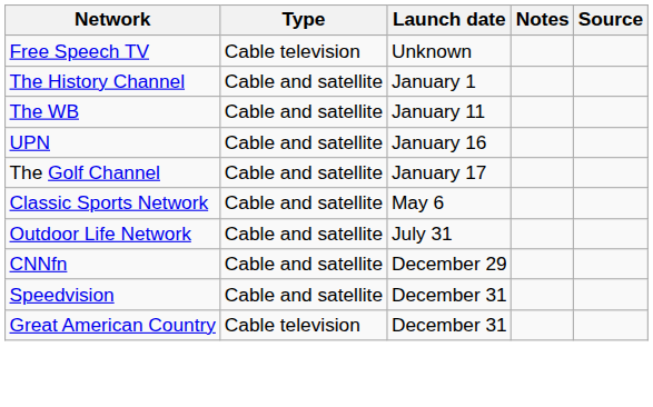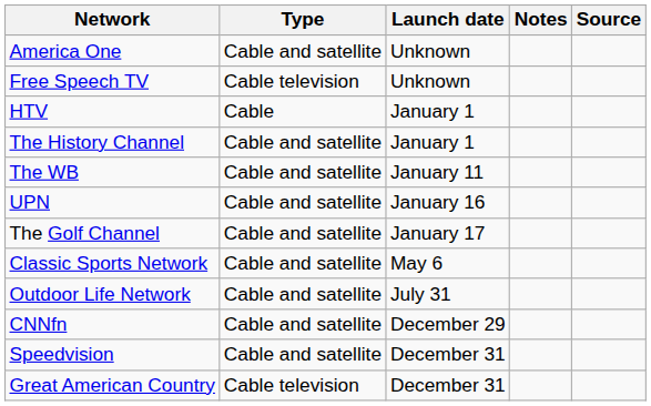 <table class="wikitable sortable">
 <tr>
 <th>Network</th>
 <th>Type</th>
 <th>Launch date</th>
 <th>Notes</th>
 <th>Source</th>
 </tr>
 <tr>
+<td><a href='#'>America One</a></td>
+<td>Cable and satellite</td>
+<td>Unknown</td>
+<td></td>
+<td></td>
+</tr>
+<tr>
 <td><a href='#'>Free Speech TV</a></td>
 <td>Cable television</td>
 <td>Unknown</td>
+<td></td>
+<td></td>
+</tr>
+<tr>
+<td><a href='#'>HTV</a></td>
+<td>Cable</td>
+<td>January 1</td>
 <td></td>
 <td></td>
 </tr>
 <tr>
 <td><a href='#'>The History Channel</a></td>
 <td>Cable and satellite</td>
 <td>January 1</td>
 <td></td>
 <td></td>
 </tr>
 <tr>
 <td><a href='#'>The WB</a></td>
 <td>Cable and satellite</td>
 <td>January 11</td>
 <td></td>
 <td></td>
 </tr>
 <tr>
 <td><a href='#'>UPN</a></td>
 <td>Cable and satellite</td>
 <td>January 16</td>
 <td></td>
 <td></td>
 </tr>
 <tr>
 <td>The <a href='#'>Golf Channel</a></td>
 <td>Cable and satellite</td>
 <td>January 17</td>
 <td></td>
 <td></td>
 </tr>
 <tr>
 <td><a href='#'>Classic Sports Network</a></td>
 <td>Cable and satellite</td>
 <td>May 6</td>
 <td></td>
 <td></td>
 </tr>
 <tr>
 <td><a href='#'>Outdoor Life Network</a></td>
 <td>Cable and satellite</td>
 <td>July 31</td>
 <td></td>
 <td></td>
 </tr>
 <tr>
 <td><a href='#'>CNNfn</a></td>
 <td>Cable and satellite</td>
 <td>December 29</td>
 <td></td>
 <td></td>
 </tr>
 <tr>
 <td><a href='#'>Speedvision</a></td>
 <td>Cable and satellite</td>
 <td>December 31</td>
 <td></td>
 <td></td>
 </tr>
 <tr>
 <td><a href='#'>Great American Country</a></td>
 <td>Cable television</td>
 <td>December 31</td>
 <td></td>
 <td></td>
 </tr>
 </table>
